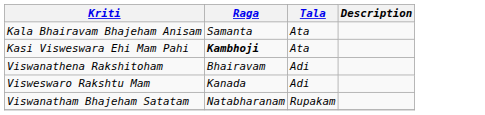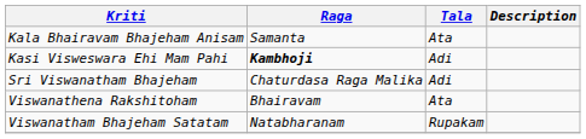 <table class="wikitable">
 <tr>
 <th><em><a href='#'>Kriti</a></em></th>
 <th><em><a href='#'>Raga</a></em></th>
 <th><em><a href='#'>Tala</a></em></th>
 <th><em>Description</em></th>
 </tr>
 <tr>
 <td><em>Kala Bhairavam Bhajeham Anisam</em></td>
 <td><em>Samanta</em></td>
 <td><em>Ata</em></td>
 <td></td>
 </tr>
 <tr>
 <td><em>Kasi Visweswara Ehi Mam Pahi</em></td>
 <td><strong><em>Kambhoji</em></strong></td>
-<td><em>Ata</em></td>
+<td><em>Adi</em></td>
+<td></td>
+</tr>
+<tr>
+<td><em>Sri Viswanatham Bhajeham</em></td>
+<td><em>Chaturdasa Raga Malika</em></td>
+<td><em>Adi</em></td>
 <td></td>
 </tr>
 <tr>
 <td><em>Viswanathena Rakshitoham</em></td>
 <td><em>Bhairavam</em></td>
-<td><em>Adi</em></td>
-<td></td>
-</tr>
-<tr>
-<td><em>Visweswaro Rakshtu Mam</em></td>
-<td><em>Kanada</em></td>
-<td><em>Adi</em></td>
+<td><em>Ata</em></td>
 <td></td>
 </tr>
 <tr>
 <td><em>Viswanatham Bhajeham Satatam</em></td>
 <td><em>Natabharanam</em></td>
 <td><em>Rupakam</em></td>
 <td></td>
 </tr>
 <tr>
 </tr>
 </table>
